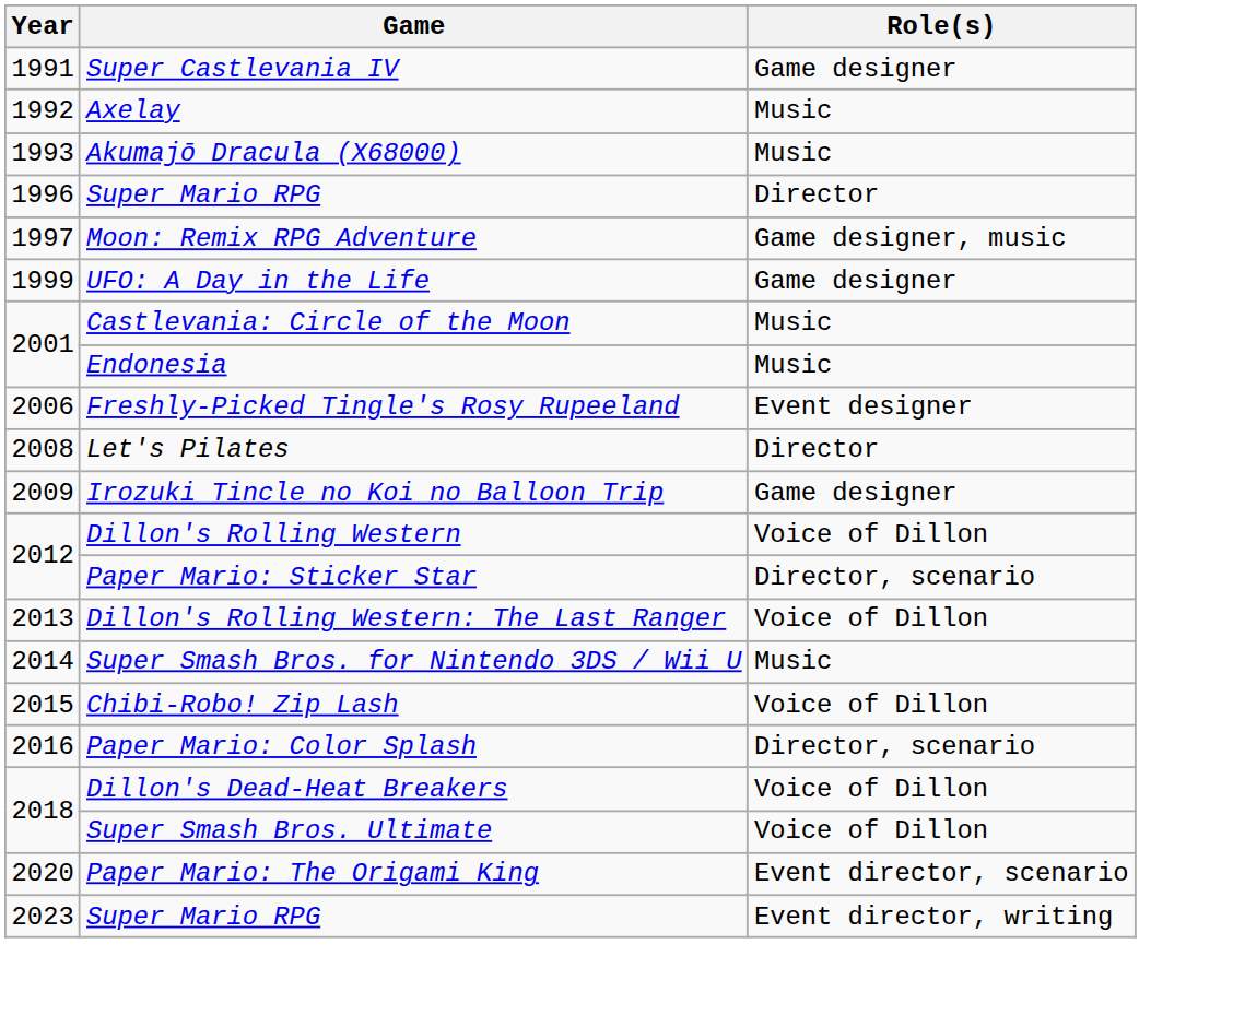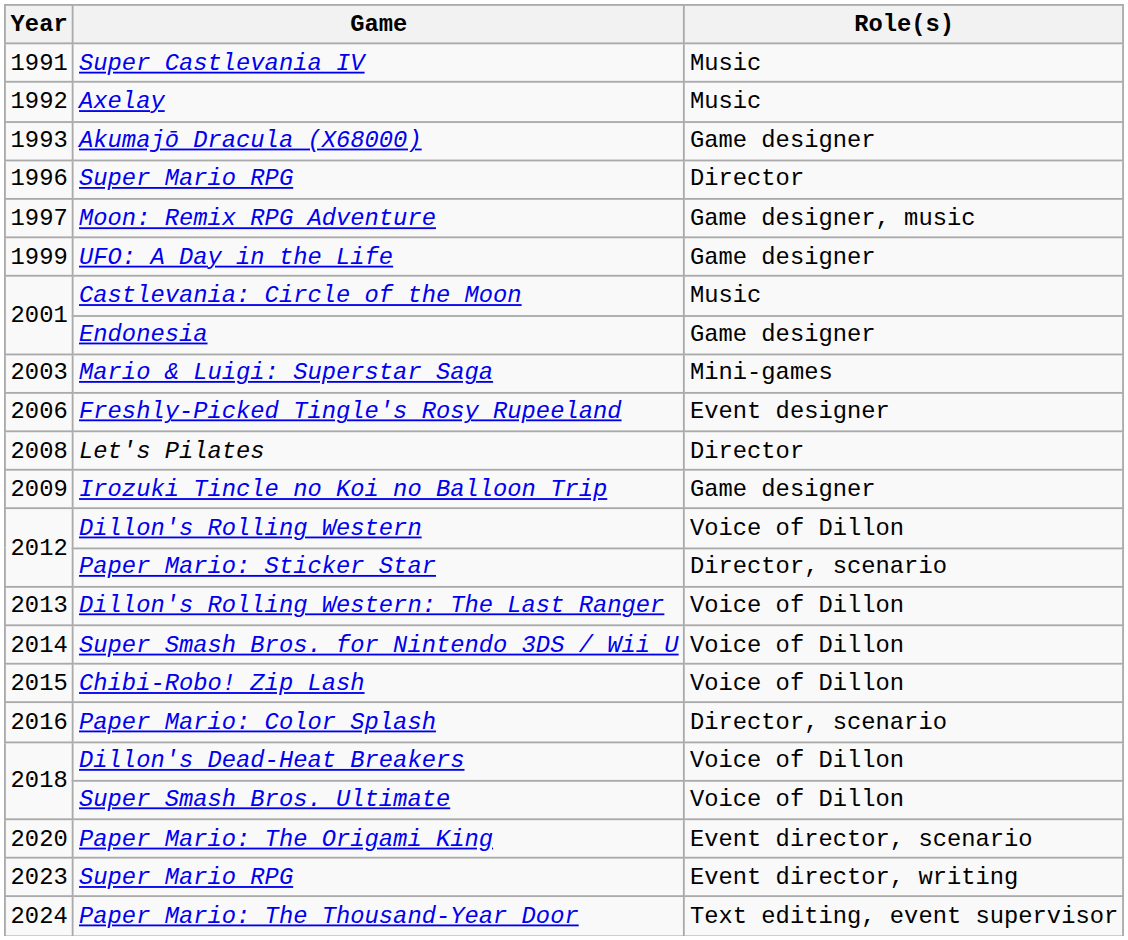 <table class="wikitable sortable">
 <tr>
 <th>Year</th>
 <th>Game</th>
 <th>Role(s)</th>
 </tr>
 <tr>
 <td>1991</td>
 <td><em><a href='#'>Super Castlevania IV</a></em></td>
-<td>Game designer</td>
+<td>Music</td>
 </tr>
 <tr>
 <td>1992</td>
 <td><em><a href='#'>Axelay</a></em></td>
 <td>Music</td>
 </tr>
 <tr>
 <td>1993</td>
 <td><em><a href='#'>Akumajō Dracula (X68000)</a></em></td>
-<td>Music</td>
+<td>Game designer</td>
 </tr>
 <tr>
 <td>1996</td>
 <td><em><a href='#'>Super Mario RPG</a></em></td>
 <td>Director</td>
 </tr>
 <tr>
 <td>1997</td>
 <td><em><a href='#'>Moon: Remix RPG Adventure</a></em></td>
 <td>Game designer, music</td>
 </tr>
 <tr>
 <td>1999</td>
 <td><em><a href='#'>UFO: A Day in the Life</a></em></td>
 <td>Game designer</td>
 </tr>
 <tr>
 <td rowspan="2">2001</td>
 <td><em><a href='#'>Castlevania: Circle of the Moon</a></em></td>
 <td>Music</td>
 </tr>
 <tr>
 <td><em><a href='#'>Endonesia</a></em></td>
-<td>Music</td>
+<td>Game designer</td>
+</tr>
+<tr>
+<td>2003</td>
+<td><em><a href='#'>Mario & Luigi: Superstar Saga</a></em></td>
+<td>Mini-games</td>
 </tr>
 <tr>
 <td>2006</td>
 <td><em><a href='#'>Freshly-Picked Tingle's Rosy Rupeeland</a></em></td>
 <td>Event designer</td>
 </tr>
 <tr>
 <td>2008</td>
 <td><em>Let's Pilates</em></td>
 <td>Director</td>
 </tr>
 <tr>
 <td>2009</td>
 <td><em><a href='#'>Irozuki Tincle no Koi no Balloon Trip</a></em></td>
 <td>Game designer</td>
 </tr>
 <tr>
 <td rowspan="2">2012</td>
 <td><em><a href='#'>Dillon's Rolling Western</a></em></td>
 <td>Voice of Dillon</td>
 </tr>
 <tr>
 <td><em><a href='#'>Paper Mario: Sticker Star</a></em></td>
 <td>Director, scenario</td>
 </tr>
 <tr>
 <td>2013</td>
 <td><em><a href='#'>Dillon's Rolling Western: The Last Ranger</a></em></td>
 <td>Voice of Dillon</td>
 </tr>
 <tr>
 <td>2014</td>
 <td><em><a href='#'>Super Smash Bros. for Nintendo 3DS / Wii U</a></em></td>
-<td>Music</td>
+<td>Voice of Dillon</td>
 </tr>
 <tr>
 <td>2015</td>
 <td><em><a href='#'>Chibi-Robo! Zip Lash</a></em></td>
 <td>Voice of Dillon</td>
 </tr>
 <tr>
 <td>2016</td>
 <td><em><a href='#'>Paper Mario: Color Splash</a></em></td>
 <td>Director, scenario</td>
 </tr>
 <tr>
 <td rowspan="2">2018</td>
 <td><em><a href='#'>Dillon's Dead-Heat Breakers</a></em></td>
 <td>Voice of Dillon</td>
 </tr>
 <tr>
 <td><em><a href='#'>Super Smash Bros. Ultimate</a></em></td>
 <td>Voice of Dillon</td>
 </tr>
 <tr>
 <td>2020</td>
 <td><em><a href='#'>Paper Mario: The Origami King</a></em></td>
 <td>Event director, scenario</td>
 </tr>
 <tr>
 <td>2023</td>
 <td><em><a href='#'>Super Mario RPG</a></em></td>
 <td>Event director, writing</td>
 </tr>
+<tr>
+<td>2024</td>
+<td><em><a href='#'>Paper Mario: The Thousand-Year Door</a></em></td>
+<td>Text editing, event supervisor</td>
+</tr>
 </table>
